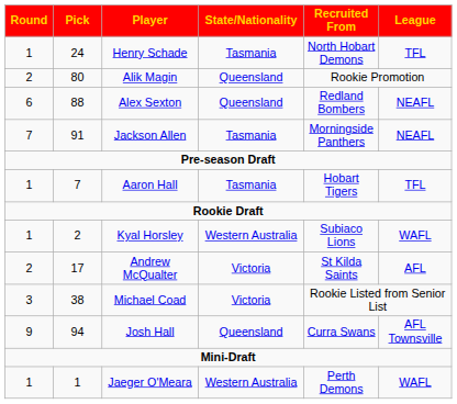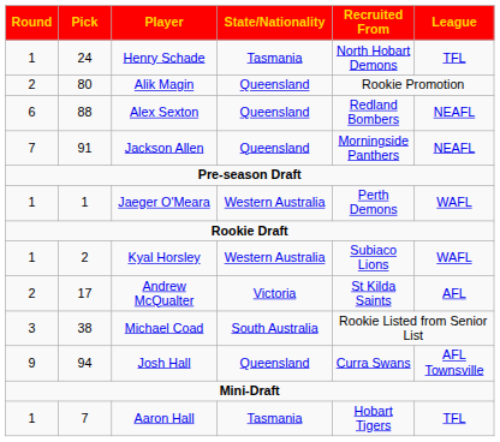 <table class="wikitable sortable">
 <tr>
 <th style="background:red; color:gold" width="10%">Round</th>
 <th style="background:red; color:gold" width="10%">Pick</th>
 <th style="background:red; color:gold" width="20%">Player</th>
 <th style="background:red; color:gold" width="20%">State/Nationality</th>
 <th style="background:red; color:gold" width="15%">Recruited From</th>
 <th style="background:red; color:gold" width="15%">League</th>
 </tr>
 <tr style="text-align: center">
 <td>1</td>
 <td>24</td>
 <td><a href='#'>Henry Schade</a></td>
 <td> <a href='#'>Tasmania</a></td>
 <td><a href='#'>North Hobart Demons</a></td>
 <td><a href='#'>TFL</a></td>
 </tr>
 <tr style="text-align: center">
 <td>2</td>
 <td>80</td>
 <td><a href='#'>Alik Magin</a></td>
 <td> <a href='#'>Queensland</a></td>
 <td colspan="2" rowspan=1>Rookie Promotion</td>
 </tr>
 <tr style="text-align: center">
 <td>6</td>
 <td>88</td>
 <td><a href='#'>Alex Sexton</a></td>
 <td> <a href='#'>Queensland</a></td>
 <td><a href='#'>Redland Bombers</a></td>
 <td><a href='#'>NEAFL</a></td>
 </tr>
 <tr style="text-align: center">
 <td>7</td>
 <td>91</td>
 <td><a href='#'>Jackson Allen</a></td>
-<td> <a href='#'>Tasmania</a></td>
+<td> <a href='#'>Queensland</a></td>
 <td><a href='#'>Morningside Panthers</a></td>
 <td><a href='#'>NEAFL</a></td>
 </tr>
 <tr style="text-align: center">
 <td colspan="6" rowspan=1><strong>Pre-season Draft</strong></td>
 </tr>
 <tr style="text-align: center">
 <td>1</td>
-<td>7</td>
-<td><a href='#'>Aaron Hall</a></td>
-<td> <a href='#'>Tasmania</a></td>
-<td><a href='#'>Hobart Tigers</a></td>
-<td><a href='#'>TFL</a></td>
+<td>1</td>
+<td><a href='#'>Jaeger O'Meara</a></td>
+<td> <a href='#'>Western Australia</a></td>
+<td><a href='#'>Perth Demons</a></td>
+<td><a href='#'>WAFL</a></td>
 </tr>
 <tr style="text-align: center">
 <td colspan="6" rowspan=1><strong>Rookie Draft</strong></td>
 </tr>
 <tr style="text-align: center">
 <td>1</td>
 <td>2</td>
 <td><a href='#'>Kyal Horsley</a></td>
 <td> <a href='#'>Western Australia</a></td>
 <td><a href='#'>Subiaco Lions</a></td>
 <td><a href='#'>WAFL</a></td>
 </tr>
 <tr style="text-align: center">
 <td>2</td>
 <td>17</td>
 <td><a href='#'>Andrew McQualter</a></td>
 <td> <a href='#'>Victoria</a></td>
 <td><a href='#'>St Kilda Saints</a></td>
 <td><a href='#'>AFL</a></td>
 </tr>
 <tr style="text-align: center">
 <td>3</td>
 <td>38</td>
 <td><a href='#'>Michael Coad</a></td>
-<td> <a href='#'>Victoria</a></td>
+<td> <a href='#'>South Australia</a></td>
 <td colspan="2" rowspan=1>Rookie Listed from Senior List</td>
 </tr>
 <tr style="text-align: center">
 <td>9</td>
 <td>94</td>
 <td><a href='#'>Josh Hall</a></td>
 <td> <a href='#'>Queensland</a></td>
 <td><a href='#'>Curra Swans</a></td>
 <td><a href='#'>AFL Townsville</a></td>
 </tr>
 <tr style="text-align: center">
 <td colspan="6" rowspan=1><strong>Mini-Draft</strong></td>
 </tr>
 <tr style="text-align: center">
 <td>1</td>
-<td>1</td>
-<td><a href='#'>Jaeger O'Meara</a></td>
-<td> <a href='#'>Western Australia</a></td>
-<td><a href='#'>Perth Demons</a></td>
-<td><a href='#'>WAFL</a></td>
+<td>7</td>
+<td><a href='#'>Aaron Hall</a></td>
+<td> <a href='#'>Tasmania</a></td>
+<td><a href='#'>Hobart Tigers</a></td>
+<td><a href='#'>TFL</a></td>
 </tr>
 </table>
